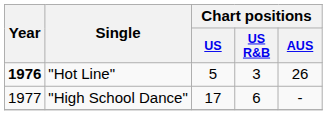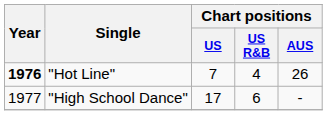 <table class="wikitable" style="text-align:center;">
 <tr>
 <th rowspan="2">Year</th>
 <th rowspan="2">Single</th>
 <th colspan="3">Chart positions</th>
 </tr>
 <tr style="font-size:smaller;">
 <th width="40"><a href='#'>US</a></th>
 <th width="40"><a href='#'>US<br>R&B</a></th>
 <th width="40"><a href='#'>AUS</a></th>
 </tr>
 <tr>
 <td rowspan="1"><strong>1976</strong></td>
 <td align="left">"Hot Line"</td>
-<td>5</td>
-<td>3</td>
+<td>7</td>
+<td>4</td>
 <td>26</td>
 </tr>
 <tr>
 <td rowspan="1">1977</td>
 <td align="left">"High School Dance"</td>
 <td>17</td>
 <td>6</td>
 <td>-</td>
 </tr>
 <tr>
 </tr>
 </table>
